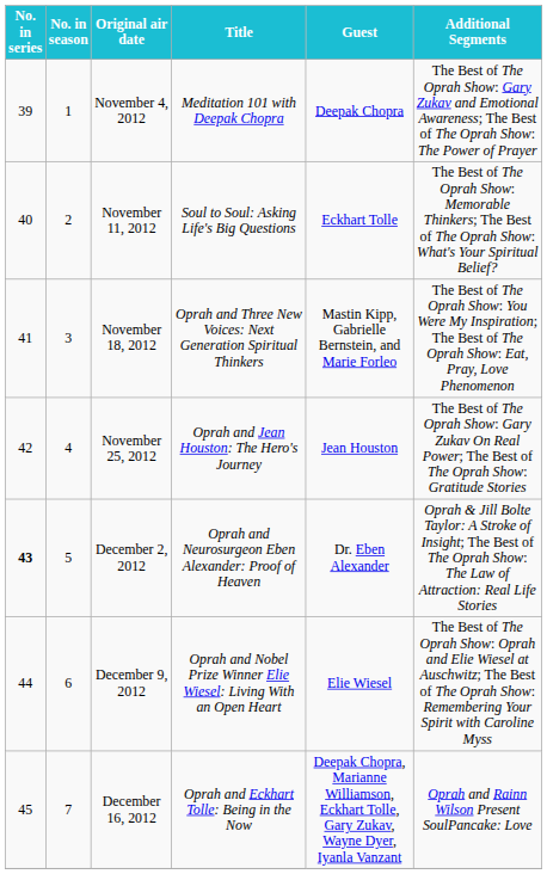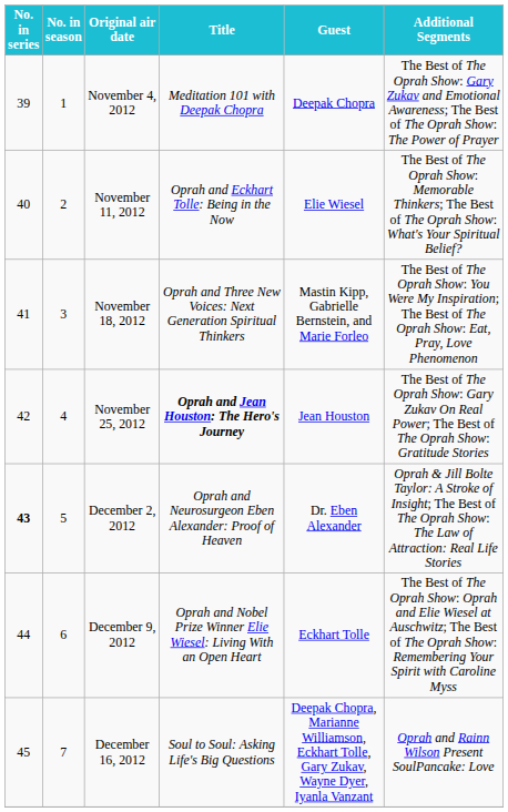 <table class="wikitable plainrowheaders" style="text-align:center;">
 <tr>
 <th scope="col" style="background-color: #1BBED3; color: #FFFFFF;" width=4%>No. in<br>series</th>
 <th scope="col" style="background-color: #1BBED3; color: #FFFFFF;" width=4%>No. in<br>season</th>
 <th scope="col" style="background-color: #1BBED3; color: #FFFFFF;" width=15%>Original air date</th>
 <th scope="col" style="background-color: #1BBED3; color: #FFFFFF;" width=25%>Title</th>
 <th scope="col" style="background-color: #1BBED3; color: #FFFFFF;" width=20%>Guest</th>
 <th scope="col" style="background-color: #1BBED3; color: #FFFFFF;">Additional Segments</th>
 </tr>
 <tr>
 <td>39</td>
 <td>1</td>
 <td>November 4, 2012</td>
 <td><em>Meditation 101 with <a href='#'>Deepak Chopra</a></em></td>
 <td><a href='#'>Deepak Chopra</a></td>
 <td>The Best of <em>The Oprah Show</em>: <em><a href='#'>Gary Zukav</a> and Emotional Awareness</em>; The Best of <em>The Oprah Show</em>: <em>The Power of Prayer</em></td>
 </tr>
 <tr>
 <td>40</td>
 <td>2</td>
 <td>November 11, 2012</td>
-<td><em>Soul to Soul: Asking Life's Big Questions</em></td>
-<td><a href='#'>Eckhart Tolle</a></td>
+<td><em>Oprah and <a href='#'>Eckhart Tolle</a>: Being in the Now</em></td>
+<td><a href='#'>Elie Wiesel</a></td>
 <td>The Best of <em>The Oprah Show</em>: <em>Memorable Thinkers</em>; The Best of <em>The Oprah Show</em>: <em>What's Your Spiritual Belief?</em></td>
 </tr>
 <tr>
 <td>41</td>
 <td>3</td>
 <td>November 18, 2012</td>
 <td><em>Oprah and Three New Voices: Next Generation Spiritual Thinkers</em></td>
 <td>Mastin Kipp, Gabrielle Bernstein, and <a href='#'>Marie Forleo</a></td>
 <td>The Best of <em>The Oprah Show</em>: <em>You Were My Inspiration</em>; The Best of <em>The Oprah Show</em>: <em>Eat, Pray, Love Phenomenon</em></td>
 </tr>
 <tr>
 <td>42</td>
 <td>4</td>
 <td>November 25, 2012</td>
-<td><em>Oprah and <a href='#'>Jean Houston</a>: The Hero's Journey</em></td>
+<td><strong><em>Oprah and <a href='#'>Jean Houston</a>: The Hero's Journey</em></strong></td>
 <td><a href='#'>Jean Houston</a></td>
 <td>The Best of <em>The Oprah Show</em>: <em>Gary Zukav On Real Power</em>; The Best of <em>The Oprah Show</em>: <em>Gratitude Stories</em></td>
 </tr>
 <tr>
 <td><strong>43</strong></td>
 <td>5</td>
 <td>December 2, 2012</td>
 <td><em>Oprah and Neurosurgeon Eben Alexander: Proof of Heaven</em></td>
 <td>Dr. <a href='#'>Eben Alexander</a></td>
 <td><em>Oprah & Jill Bolte Taylor: A Stroke of Insight</em>; The Best of <em>The Oprah Show</em>: <em>The Law of Attraction: Real Life Stories</em></td>
 </tr>
 <tr>
 <td>44</td>
 <td>6</td>
 <td>December 9, 2012</td>
 <td><em>Oprah and Nobel Prize Winner <a href='#'>Elie Wiesel</a>: Living With an Open Heart</em></td>
-<td><a href='#'>Elie Wiesel</a></td>
+<td><a href='#'>Eckhart Tolle</a></td>
 <td>The Best of <em>The Oprah Show</em>: <em>Oprah and Elie Wiesel at Auschwitz</em>; The Best of <em>The Oprah Show</em>: <em>Remembering Your Spirit with Caroline Myss</em></td>
 </tr>
 <tr>
 <td>45</td>
 <td>7</td>
 <td>December 16, 2012</td>
-<td><em>Oprah and <a href='#'>Eckhart Tolle</a>: Being in the Now</em></td>
+<td><em>Soul to Soul: Asking Life's Big Questions</em></td>
 <td><a href='#'>Deepak Chopra</a>, <a href='#'>Marianne Williamson</a>, <a href='#'>Eckhart Tolle</a>, <a href='#'>Gary Zukav</a>, <a href='#'>Wayne Dyer</a>, <a href='#'>Iyanla Vanzant</a></td>
 <td><em><a href='#'>Oprah</a> and <a href='#'>Rainn Wilson</a> Present SoulPancake: Love</em></td>
 </tr>
 <tr>
 </tr>
 </table>
